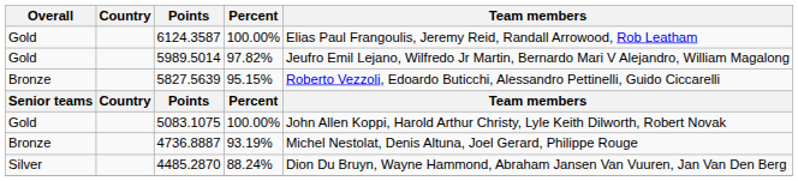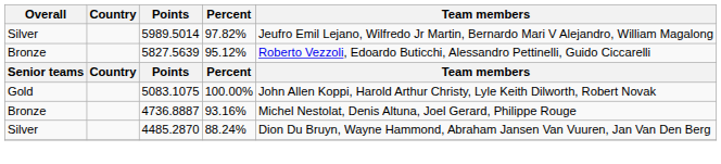 <table class="wikitable sortable" style="text-align: left;">
 <tr>
 <th>Overall</th>
 <th>Country</th>
 <th>Points</th>
 <th>Percent</th>
 <th>Team members</th>
 </tr>
 <tr>
-<td> Gold</td>
-<td></td>
-<td>6124.3587</td>
-<td>100.00%</td>
-<td>Elias Paul Frangoulis, Jeremy Reid, Randall Arrowood, <a href='#'>Rob Leatham</a></td>
-</tr>
-<tr>
-<td> Gold</td>
+<td> Silver</td>
 <td></td>
 <td>5989.5014</td>
 <td>97.82%</td>
 <td>Jeufro Emil Lejano, Wilfredo Jr Martin, Bernardo Mari V Alejandro, William Magalong</td>
 </tr>
 <tr>
 <td> Bronze</td>
 <td></td>
 <td>5827.5639</td>
-<td>95.15%</td>
+<td>95.12%</td>
 <td><a href='#'>Roberto Vezzoli</a>, Edoardo Buticchi, Alessandro Pettinelli, Guido Ciccarelli</td>
 </tr>
 <tr>
 <th>Senior teams</th>
 <th>Country</th>
 <th>Points</th>
 <th>Percent</th>
 <th>Team members</th>
 </tr>
 <tr>
 <td> Gold</td>
 <td></td>
 <td>5083.1075</td>
 <td>100.00%</td>
 <td>John Allen Koppi, Harold Arthur Christy, Lyle Keith Dilworth, Robert Novak</td>
 </tr>
 <tr>
 <td> Bronze</td>
 <td></td>
 <td>4736.8887</td>
-<td>93.19%</td>
+<td>93.16%</td>
 <td>Michel Nestolat, Denis Altuna, Joel Gerard, Philippe Rouge</td>
 </tr>
 <tr>
 <td> Silver</td>
 <td></td>
 <td>4485.2870</td>
 <td>88.24%</td>
 <td>Dion Du Bruyn, Wayne Hammond, Abraham Jansen Van Vuuren, Jan Van Den Berg</td>
 </tr>
 <tr>
 </tr>
 </table>
